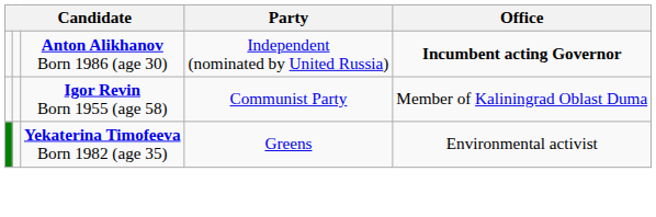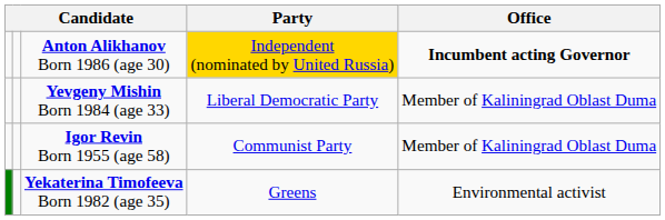 <table class="sortable wikitable" style="text-align:center;">
 <tr>
 <th colspan=3>Candidate</th>
 <th>Party</th>
 <th>Office</th>
 </tr>
 <tr>
 <td bgcolor=></td>
 <td></td>
 <td><strong><a href='#'>Anton Alikhanov</a></strong><br>Born 1986 (age 30)</td>
-<td><a href='#'>Independent</a><br>(nominated by <a href='#'>United Russia</a>)</td>
+<td style="background: gold;"><a href='#'>Independent</a><br>(nominated by <a href='#'>United Russia</a>)</td>
 <td><strong>Incumbent acting Governor</strong></td>
+</tr>
+<tr>
+<td bgcolor=></td>
+<td></td>
+<td><strong><a href='#'>Yevgeny Mishin</a></strong><br>Born 1984 (age 33)</td>
+<td><a href='#'>Liberal Democratic Party</a></td>
+<td>Member of <a href='#'>Kaliningrad Oblast Duma</a></td>
 </tr>
 <tr>
 <td bgcolor=></td>
 <td></td>
 <td><strong><a href='#'>Igor Revin</a></strong><br>Born 1955 (age 58)</td>
 <td><a href='#'>Communist Party</a></td>
 <td>Member of <a href='#'>Kaliningrad Oblast Duma</a></td>
 </tr>
 <tr>
 <td bgcolor=Green></td>
 <td></td>
 <td><strong><a href='#'>Yekaterina Timofeeva</a></strong><br>Born 1982 (age 35)</td>
 <td><a href='#'>Greens</a></td>
 <td>Environmental activist</td>
 </tr>
 </table>
